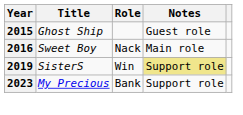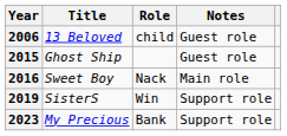 <table class="wikitable sortable plainrowheaders">
 <tr>
 <th scope="col">Year</th>
 <th scope="col">Title</th>
 <th scope="col">Role</th>
 <th scope="col" class="unsortable">Notes</th>
 <th scope="col" class="unsortable"></th>
+</tr>
+<tr>
+<th scope="row">2006</th>
+<td><em><a href='#'>13 Beloved</a></em></td>
+<td>child</td>
+<td>Guest role</td>
+<td style="text-align: center;"></td>
 </tr>
 <tr>
 <th scope="row">2015</th>
 <td><em>Ghost Ship</em></td>
 <td></td>
 <td>Guest role</td>
 <td style="text-align: center;"></td>
 </tr>
 <tr>
 <th scope="row">2016</th>
 <td><em>Sweet Boy</em></td>
 <td>Nack</td>
 <td>Main role</td>
 <td style="text-align: center;"></td>
 </tr>
 <tr>
 <th scope="row">2019</th>
 <td><em>SisterS</em></td>
 <td>Win</td>
-<td style="background: khaki;">Support role</td>
+<td>Support role</td>
 <td style="text-align: center;"></td>
 </tr>
 <tr>
 <th scope="row">2023</th>
 <td><em><a href='#'>My Precious</a></em></td>
 <td>Bank</td>
 <td>Support role</td>
 <td style="text-align: center;"></td>
 </tr>
 </table>
